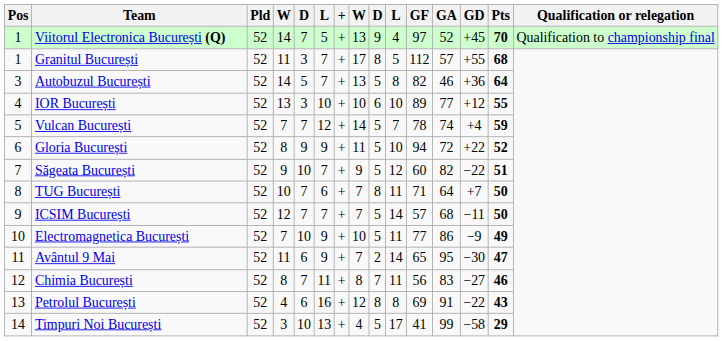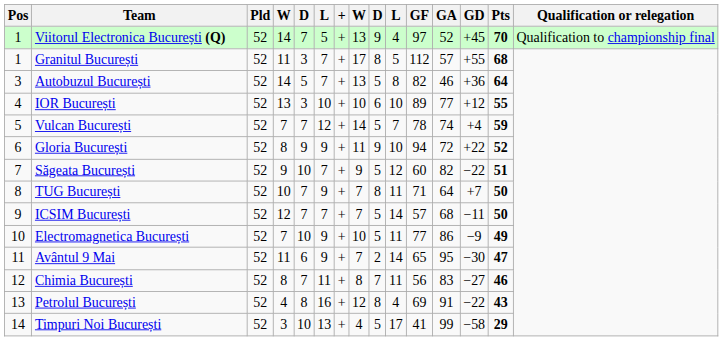 <table class="wikitable" style="text-align:center">
 <tr>
 <th><abbr>Pos</abbr></th>
 <th style="width:15em"!style="width:17em">Team</th>
 <th><abbr>Pld</abbr></th>
 <th><abbr>W</abbr></th>
 <th><abbr>D</abbr></th>
 <th><abbr>L</abbr></th>
 <th>+</th>
 <th><abbr>W</abbr></th>
 <th><abbr>D</abbr></th>
 <th><abbr>L</abbr></th>
 <th><abbr>GF</abbr></th>
 <th><abbr>GA</abbr></th>
 <th><abbr>GD</abbr></th>
 <th><abbr>Pts</abbr></th>
 <th>Qualification or relegation</th>
 </tr>
 <tr style="text-align:center; background:#ccffcc">
 <td>1</td>
 <td align=left><a href='#'>Viitorul Electronica București</a> <strong>(Q)</strong></td>
 <td>52</td>
 <td>14</td>
 <td>7</td>
 <td>5</td>
 <td>+</td>
 <td>13</td>
 <td>9</td>
 <td>4</td>
 <td>97</td>
 <td>52</td>
 <td>+45</td>
 <td><strong>70</strong></td>
 <td>Qualification to <a href='#'>championship final</a></td>
 </tr>
 <tr align=center>
 <td>1</td>
 <td align=left><a href='#'>Granitul București</a></td>
 <td>52</td>
 <td>11</td>
 <td>3</td>
 <td>7</td>
 <td>+</td>
 <td>17</td>
 <td>8</td>
 <td>5</td>
 <td>112</td>
 <td>57</td>
 <td>+55</td>
 <td><strong>68</strong></td>
 </tr>
 <tr align=center>
 <td>3</td>
 <td align=left><a href='#'>Autobuzul București</a></td>
 <td>52</td>
 <td>14</td>
 <td>5</td>
 <td>7</td>
 <td>+</td>
 <td>13</td>
 <td>5</td>
 <td>8</td>
 <td>82</td>
 <td>46</td>
 <td>+36</td>
 <td><strong>64</strong></td>
 </tr>
 <tr align=center>
 <td>4</td>
 <td align=left><a href='#'>IOR București</a></td>
 <td>52</td>
 <td>13</td>
 <td>3</td>
 <td>10</td>
 <td>+</td>
 <td>10</td>
 <td>6</td>
 <td>10</td>
 <td>89</td>
 <td>77</td>
 <td>+12</td>
 <td><strong>55</strong></td>
 </tr>
 <tr align=center>
 <td>5</td>
 <td align=left><a href='#'>Vulcan București</a></td>
 <td>52</td>
 <td>7</td>
 <td>7</td>
 <td>12</td>
 <td>+</td>
 <td>14</td>
 <td>5</td>
 <td>7</td>
 <td>78</td>
 <td>74</td>
 <td>+4</td>
 <td><strong>59</strong></td>
 </tr>
 <tr align=center>
 <td>6</td>
 <td align=left><a href='#'>Gloria București</a></td>
 <td>52</td>
 <td>8</td>
 <td>9</td>
 <td>9</td>
 <td>+</td>
 <td>11</td>
-<td>5</td>
+<td>9</td>
 <td>10</td>
 <td>94</td>
 <td>72</td>
 <td>+22</td>
 <td><strong>52</strong></td>
 </tr>
 <tr align=center>
 <td>7</td>
 <td align=left><a href='#'>Săgeata București</a></td>
 <td>52</td>
 <td>9</td>
 <td>10</td>
 <td>7</td>
 <td>+</td>
 <td>9</td>
 <td>5</td>
 <td>12</td>
 <td>60</td>
 <td>82</td>
 <td>−22</td>
 <td><strong>51</strong></td>
 </tr>
 <tr align=center>
 <td>8</td>
 <td align=left><a href='#'>TUG București</a></td>
 <td>52</td>
 <td>10</td>
 <td>7</td>
-<td>6</td>
+<td>9</td>
 <td>+</td>
 <td>7</td>
 <td>8</td>
 <td>11</td>
 <td>71</td>
 <td>64</td>
 <td>+7</td>
 <td><strong>50</strong></td>
 </tr>
 <tr align=center>
 <td>9</td>
 <td align=left><a href='#'>ICSIM București</a></td>
 <td>52</td>
 <td>12</td>
 <td>7</td>
 <td>7</td>
 <td>+</td>
 <td>7</td>
 <td>5</td>
 <td>14</td>
 <td>57</td>
 <td>68</td>
 <td>−11</td>
 <td><strong>50</strong></td>
 </tr>
 <tr align=center>
 <td>10</td>
 <td align=left><a href='#'>Electromagnetica București</a></td>
 <td>52</td>
 <td>7</td>
 <td>10</td>
 <td>9</td>
 <td>+</td>
 <td>10</td>
 <td>5</td>
 <td>11</td>
 <td>77</td>
 <td>86</td>
 <td>−9</td>
 <td><strong>49</strong></td>
 </tr>
 <tr align=center>
 <td>11</td>
 <td align=left><a href='#'>Avântul 9 Mai</a></td>
 <td>52</td>
 <td>11</td>
 <td>6</td>
 <td>9</td>
 <td>+</td>
 <td>7</td>
 <td>2</td>
 <td>14</td>
 <td>65</td>
 <td>95</td>
 <td>−30</td>
 <td><strong>47</strong></td>
 </tr>
 <tr align=center>
 <td>12</td>
 <td align=left><a href='#'>Chimia București</a></td>
 <td>52</td>
 <td>8</td>
 <td>7</td>
 <td>11</td>
 <td>+</td>
 <td>8</td>
 <td>7</td>
 <td>11</td>
 <td>56</td>
 <td>83</td>
 <td>−27</td>
 <td><strong>46</strong></td>
 </tr>
 <tr align=center>
 <td>13</td>
 <td align=left><a href='#'>Petrolul București</a></td>
 <td>52</td>
 <td>4</td>
-<td>6</td>
+<td>8</td>
 <td>16</td>
 <td>+</td>
 <td>12</td>
 <td>8</td>
-<td>8</td>
+<td>4</td>
 <td>69</td>
 <td>91</td>
 <td>−22</td>
 <td><strong>43</strong></td>
 </tr>
 <tr align=center>
 <td>14</td>
 <td align=left><a href='#'>Timpuri Noi București</a></td>
 <td>52</td>
 <td>3</td>
 <td>10</td>
 <td>13</td>
 <td>+</td>
 <td>4</td>
 <td>5</td>
 <td>17</td>
 <td>41</td>
 <td>99</td>
 <td>−58</td>
 <td><strong>29</strong></td>
 </tr>
 </table>
